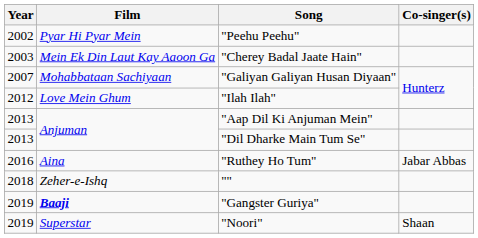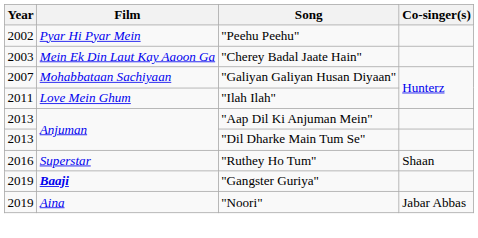 <table class="wikitable">
 <tr>
 <th>Year</th>
 <th>Film</th>
 <th>Song</th>
 <th>Co-singer(s)</th>
 </tr>
 <tr>
 <td>2002</td>
 <td><em><a href='#'>Pyar Hi Pyar Mein</a></em></td>
 <td>"Peehu Peehu"</td>
 <td></td>
 </tr>
 <tr>
 <td>2003</td>
 <td><em><a href='#'>Mein Ek Din Laut Kay Aaoon Ga</a></em></td>
 <td>"Cherey Badal Jaate Hain"</td>
 <td></td>
 </tr>
 <tr>
 <td>2007</td>
 <td><em><a href='#'>Mohabbataan Sachiyaan</a></em></td>
 <td>"Galiyan Galiyan Husan Diyaan"</td>
 <td rowspan="2"><a href='#'>Hunterz</a></td>
 </tr>
 <tr>
-<td>2012</td>
+<td>2011</td>
 <td><em><a href='#'>Love Mein Ghum</a></em></td>
 <td>"Ilah Ilah"</td>
 </tr>
 <tr>
 <td>2013</td>
 <td rowspan="2"><em><a href='#'>Anjuman</a></em></td>
 <td>"Aap Dil Ki Anjuman Mein"</td>
 <td></td>
 </tr>
 <tr>
 <td>2013</td>
 <td>"Dil Dharke Main Tum Se"</td>
 </tr>
 <tr>
 <td>2016</td>
-<td><em><a href='#'>Aina</a></em></td>
+<td><em><a href='#'>Superstar</a></em></td>
 <td>"Ruthey Ho Tum"</td>
-<td>Jabar Abbas</td>
-</tr>
-<tr>
-<td>2018</td>
-<td><em>Zeher-e-Ishq</em></td>
-<td>""</td>
-<td></td>
+<td>Shaan</td>
 </tr>
 <tr>
 <td>2019</td>
 <td><strong><em><a href='#'>Baaji</a></em></strong></td>
 <td>"Gangster Guriya"</td>
 <td></td>
 </tr>
 <tr>
 <td>2019</td>
-<td><em><a href='#'>Superstar</a></em></td>
+<td><em><a href='#'>Aina</a></em></td>
 <td>"Noori"</td>
-<td>Shaan</td>
+<td>Jabar Abbas</td>
 </tr>
 </table>
